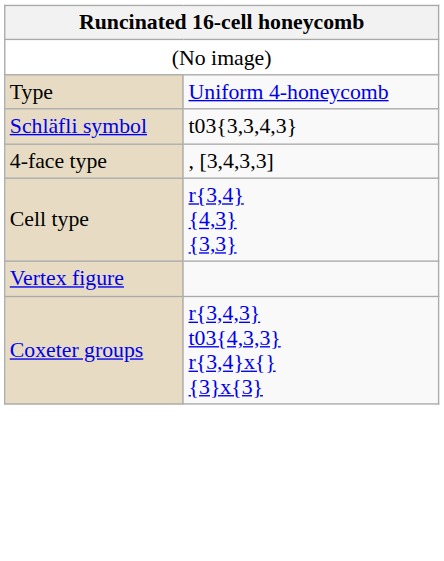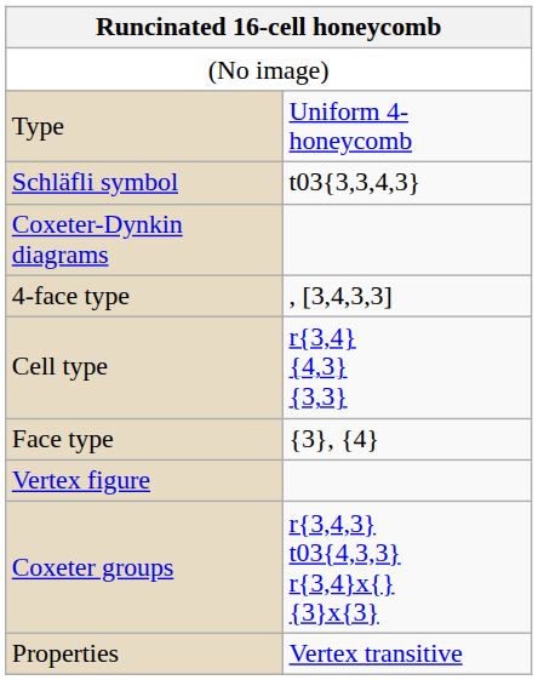 <table class="wikitable" align="right" style="margin-left:10px" width="320">
 <tr>
 <th bgcolor=#e7dcc3 colspan=2>Runcinated 16-cell honeycomb</th>
 </tr>
 <tr>
 <td bgcolor=#ffffff align=center colspan=2>(No image)</td>
 </tr>
 <tr>
 <td bgcolor=#e7dcc3>Type</td>
 <td><a href='#'>Uniform 4-honeycomb</a></td>
 </tr>
 <tr>
 <td bgcolor=#e7dcc3><a href='#'>Schläfli symbol</a></td>
 <td>t03{3,3,4,3}</td>
 </tr>
 <tr>
+<td bgcolor=#e7dcc3><a href='#'>Coxeter-Dynkin diagrams</a></td>
+<td><br></td>
+</tr>
+<tr>
 <td bgcolor=#e7dcc3>4-face type</td>
 <td>, [3,4,3,3]</td>
 </tr>
 <tr>
 <td bgcolor=#e7dcc3>Cell type</td>
 <td><a href='#'>r{3,4}</a><br><a href='#'>{4,3}</a><br><a href='#'>{3,3}</a></td>
+</tr>
+<tr>
+<td bgcolor=#e7dcc3>Face type</td>
+<td>{3}, {4}</td>
 </tr>
 <tr>
 <td bgcolor=#e7dcc3><a href='#'>Vertex figure</a></td>
 <td></td>
 </tr>
 <tr>
 <td bgcolor=#e7dcc3><a href='#'>Coxeter groups</a></td>
 <td><a href='#'>r{3,4,3}</a><br><a href='#'>t03{4,3,3}</a><br><a href='#'>r{3,4}x{}</a><br><a href='#'>{3}x{3}</a></td>
 </tr>
+<tr>
+<td bgcolor=#e7dcc3>Properties</td>
+<td><a href='#'>Vertex transitive</a></td>
+</tr>
 </table>
